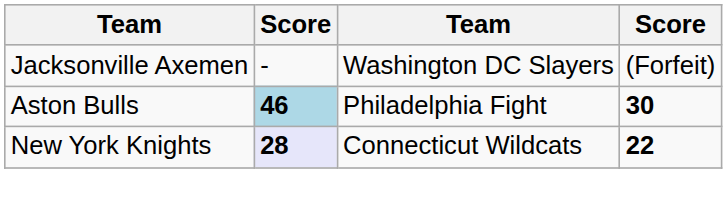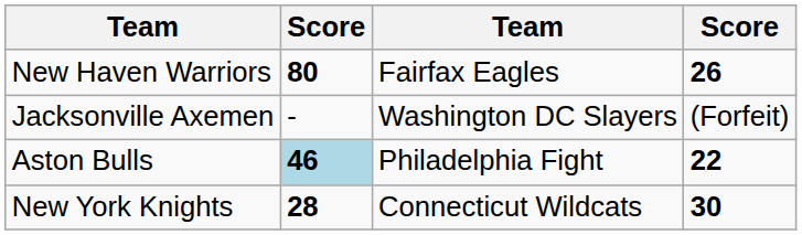 <table class="wikitable">
 <tr>
 <th>Team</th>
 <th>Score</th>
 <th>Team</th>
 <th>Score</th>
+</tr>
+<tr>
+<td>New Haven Warriors</td>
+<td><strong>80</strong></td>
+<td>Fairfax Eagles</td>
+<td><strong>26</strong></td>
 </tr>
 <tr>
 <td>Jacksonville Axemen</td>
 <td>-</td>
 <td>Washington DC Slayers</td>
 <td>(Forfeit)</td>
 </tr>
 <tr>
 <td>Aston Bulls</td>
 <td style="background: lightblue;"><strong>46</strong></td>
 <td>Philadelphia Fight</td>
-<td><strong>30</strong></td>
+<td><strong>22</strong></td>
 </tr>
 <tr>
 <td>New York Knights</td>
-<td style="background: lavender;"><strong>28</strong></td>
+<td><strong>28</strong></td>
 <td>Connecticut Wildcats</td>
-<td><strong>22</strong></td>
+<td><strong>30</strong></td>
 </tr>
 </table>
